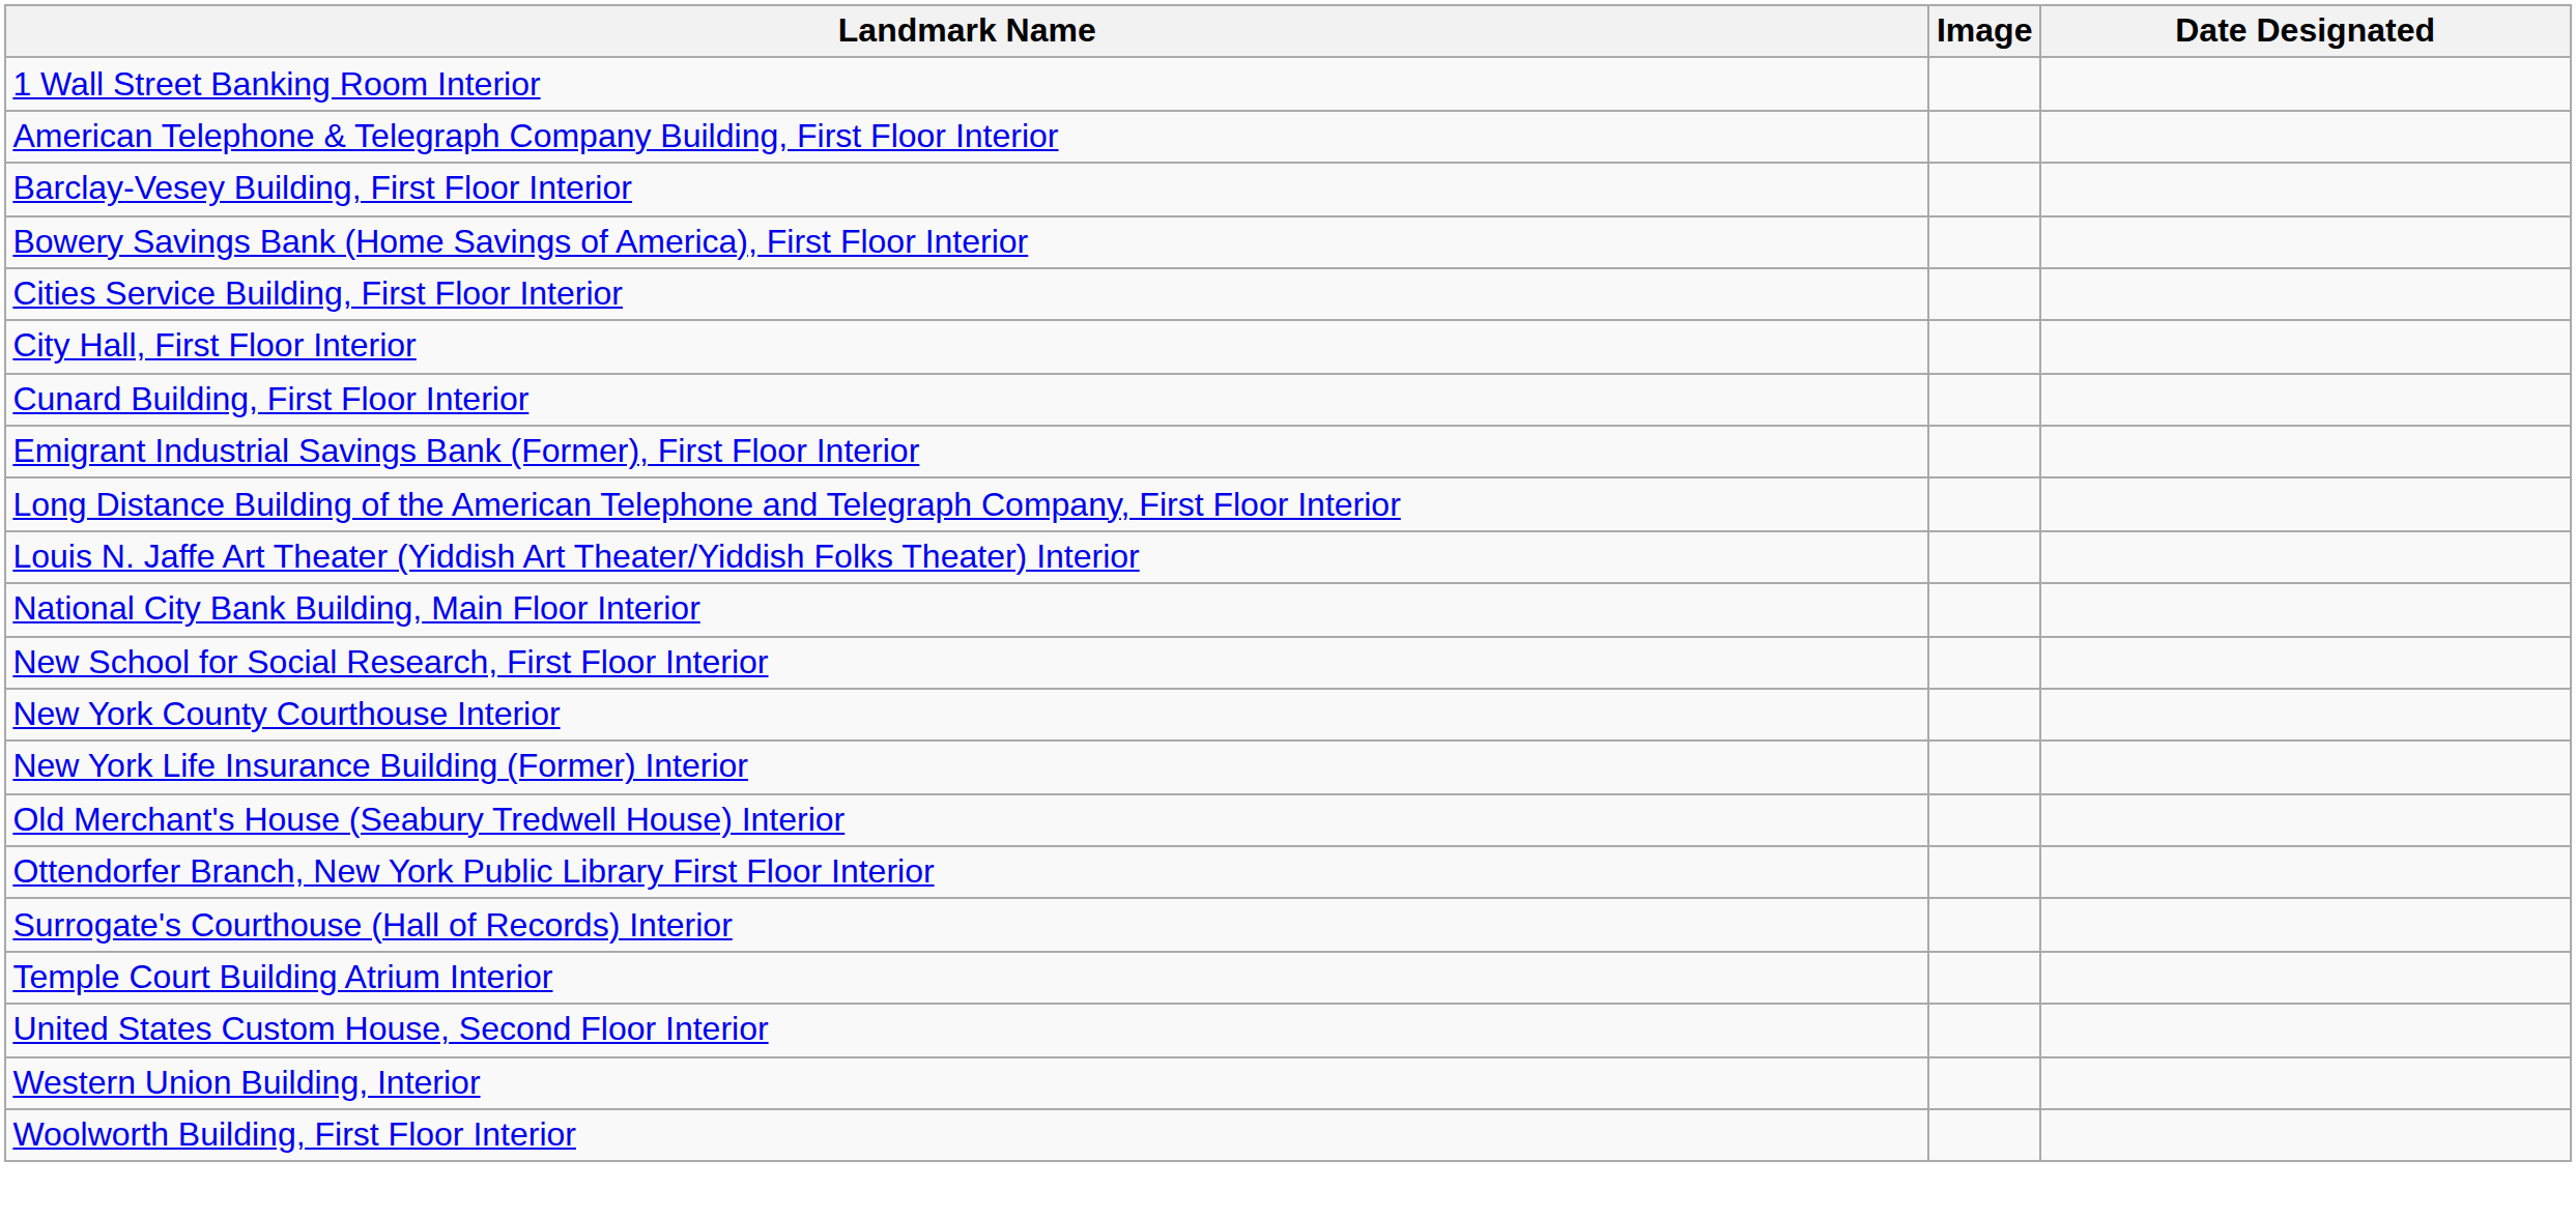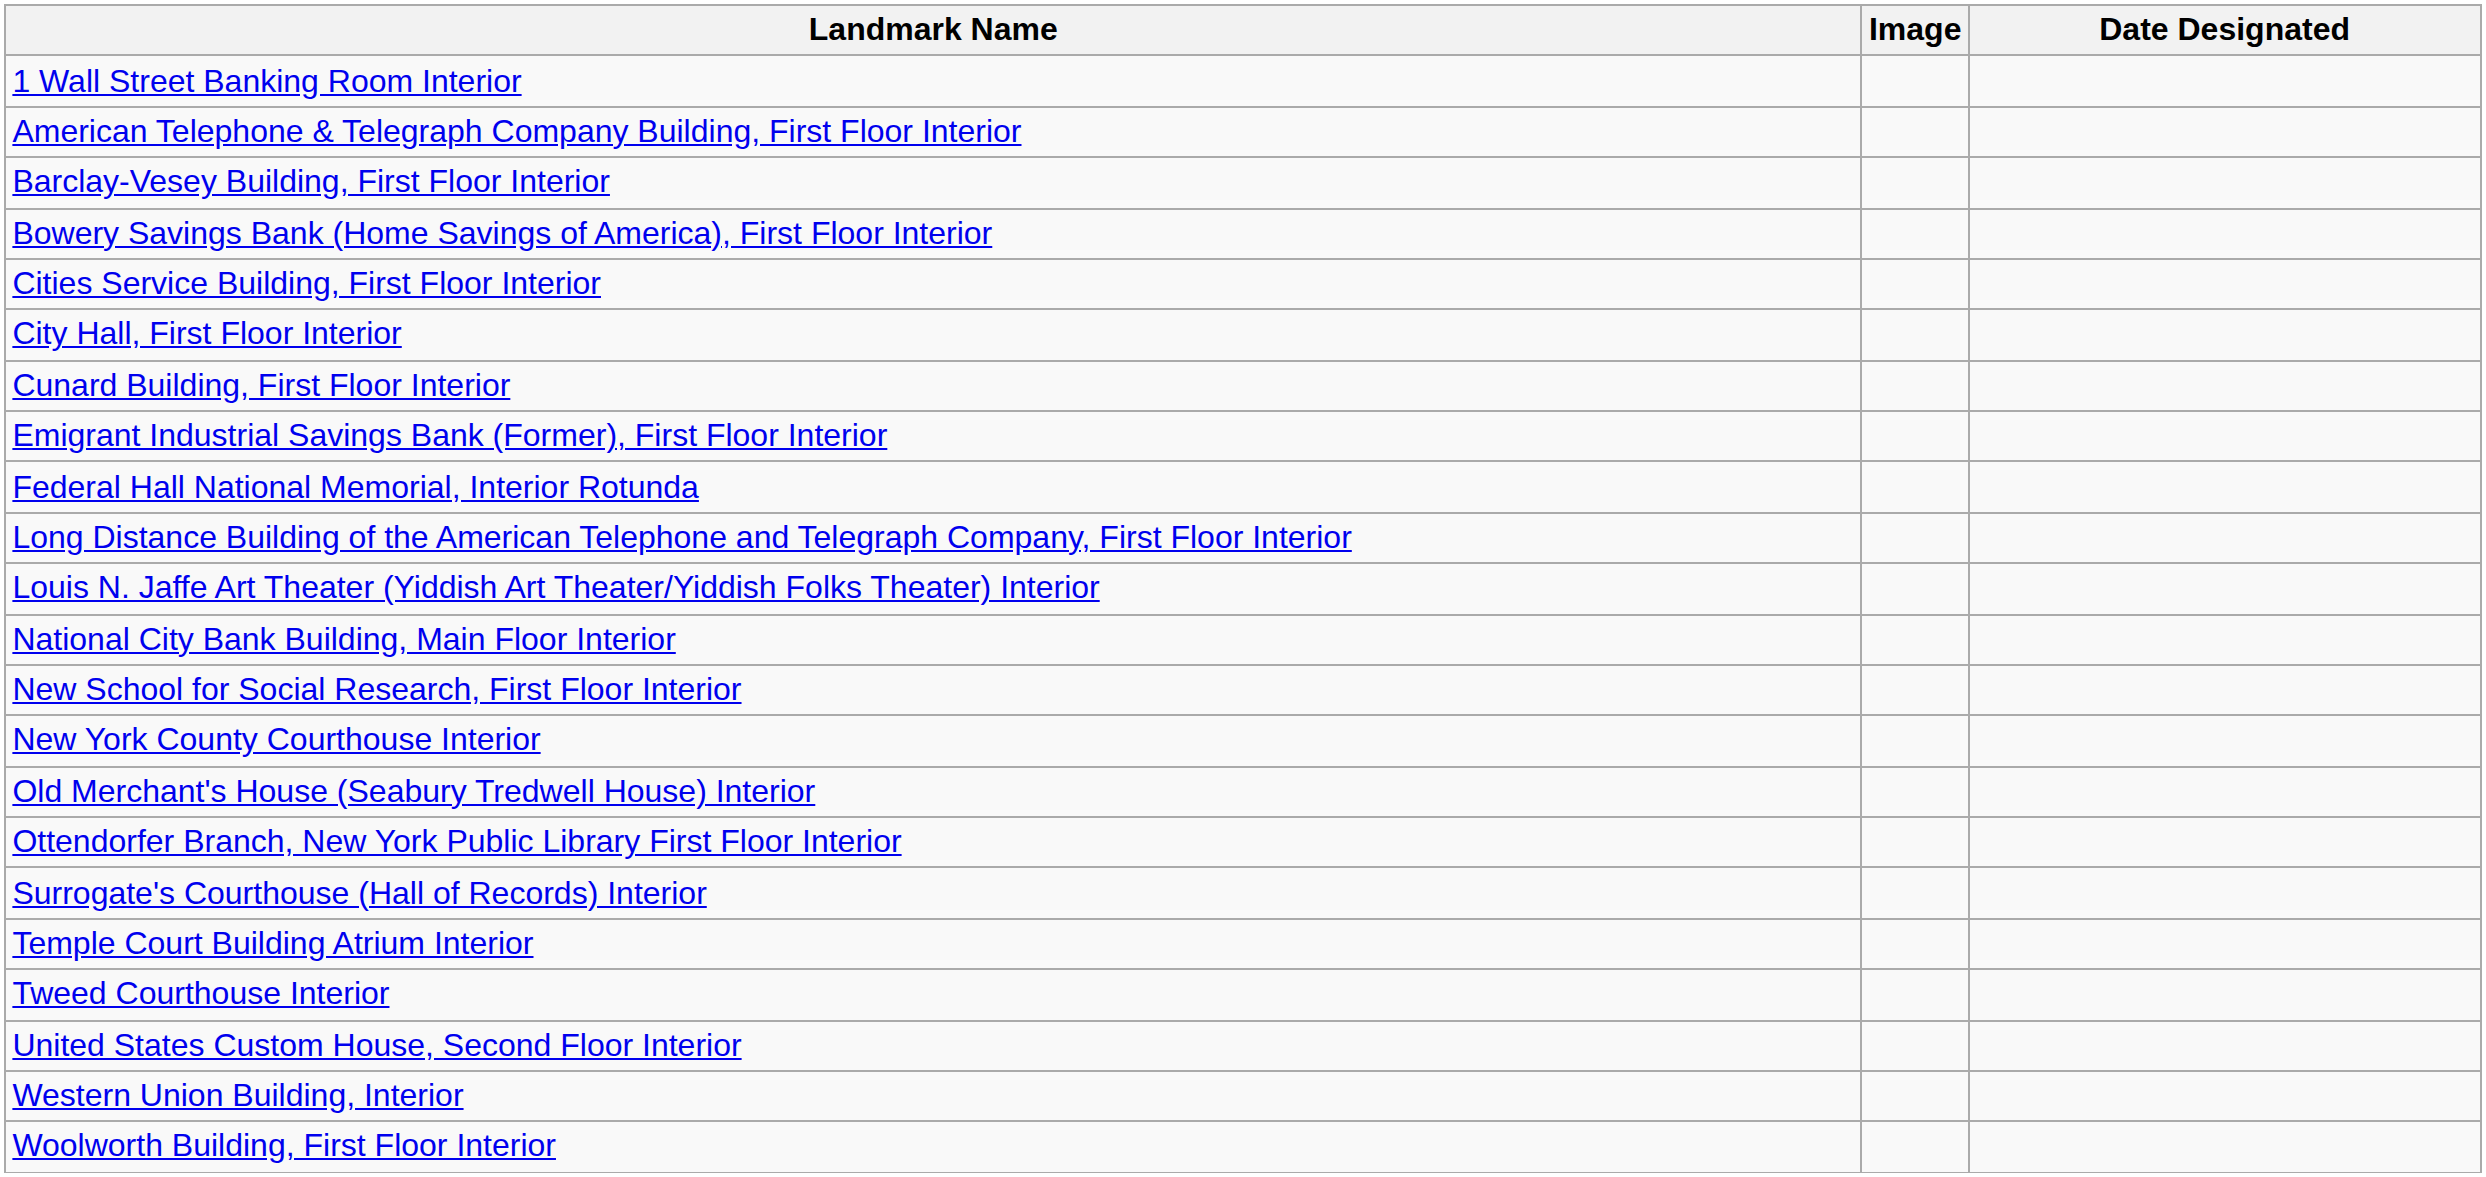 <table class="wikitable sortable" style="width:98%">
 <tr>
 <th width = 75%><strong>Landmark Name</strong></th>
 <th width = 4% class="unsortable"><strong>Image</strong></th>
 <th><strong>Date Designated</strong></th>
 </tr>
 <tr>
 <td><a href='#'>1 Wall Street Banking Room Interior</a></td>
 <td></td>
 <td> </td>
 </tr>
 <tr>
 <td><a href='#'>American Telephone & Telegraph Company Building, First Floor Interior</a></td>
 <td></td>
 <td> </td>
 </tr>
 <tr>
 <td><a href='#'>Barclay-Vesey Building, First Floor Interior</a></td>
 <td></td>
 <td> </td>
 </tr>
 <tr>
 <td><a href='#'>Bowery Savings Bank (Home Savings of America), First Floor Interior</a></td>
 <td></td>
 <td> </td>
 </tr>
 <tr>
 <td><a href='#'>Cities Service Building, First Floor Interior</a></td>
 <td></td>
 <td>  </td>
 </tr>
 <tr>
 <td><a href='#'>City Hall, First Floor Interior</a></td>
 <td></td>
 <td>  </td>
 </tr>
 <tr>
 <td><a href='#'>Cunard Building, First Floor Interior</a></td>
 <td></td>
 <td> </td>
 </tr>
 <tr>
 <td><a href='#'>Emigrant Industrial Savings Bank (Former), First Floor Interior</a></td>
 <td></td>
 <td> </td>
 </tr>
 <tr>
+<td><a href='#'>Federal Hall National Memorial, Interior Rotunda</a></td>
+<td></td>
+<td> </td>
+</tr>
+<tr>
 <td><a href='#'>Long Distance Building of the American Telephone and Telegraph Company, First Floor Interior</a></td>
 <td></td>
 <td> </td>
 </tr>
 <tr>
 <td><a href='#'>Louis N. Jaffe Art Theater (Yiddish Art Theater/Yiddish Folks Theater) Interior</a></td>
 <td></td>
 <td> </td>
 </tr>
 <tr>
 <td><a href='#'>National City Bank Building, Main Floor Interior</a></td>
 <td></td>
 <td>  </td>
 </tr>
 <tr>
 <td><a href='#'>New School for Social Research, First Floor Interior</a></td>
 <td></td>
 <td> </td>
 </tr>
 <tr>
 <td><a href='#'>New York County Courthouse Interior</a></td>
 <td></td>
 <td>  </td>
 </tr>
 <tr>
-<td><a href='#'>New York Life Insurance Building (Former) Interior</a></td>
-<td></td>
-<td> </td>
-</tr>
-<tr>
 <td><a href='#'>Old Merchant's House (Seabury Tredwell House) Interior</a></td>
 <td></td>
 <td>  </td>
 </tr>
 <tr>
 <td><a href='#'>Ottendorfer Branch, New York Public Library First Floor Interior</a></td>
 <td></td>
 <td> </td>
 </tr>
 <tr>
 <td><a href='#'>Surrogate's Courthouse (Hall of Records) Interior</a></td>
 <td></td>
 <td> </td>
 </tr>
 <tr>
 <td><a href='#'>Temple Court Building Atrium Interior</a></td>
 <td></td>
 <td> </td>
 </tr>
 <tr>
+<td><a href='#'>Tweed Courthouse Interior</a></td>
+<td></td>
+<td> </td>
+</tr>
+<tr>
 <td><a href='#'>United States Custom House, Second Floor Interior</a></td>
 <td></td>
 <td> </td>
 </tr>
 <tr>
 <td><a href='#'>Western Union Building, Interior</a></td>
 <td></td>
 <td> </td>
 </tr>
 <tr>
 <td><a href='#'>Woolworth Building, First Floor Interior</a></td>
 <td></td>
 <td> </td>
 </tr>
 </table>
